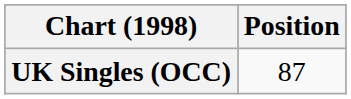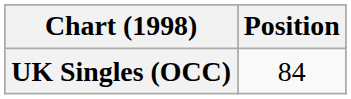 <table class="wikitable plainrowheaders" style="text-align:center">
 <tr>
 <th>Chart (1998)</th>
 <th>Position</th>
 </tr>
 <tr>
 <th scope="row">UK Singles (OCC)</th>
-<td>87</td>
+<td>84</td>
 </tr>
 </table>
